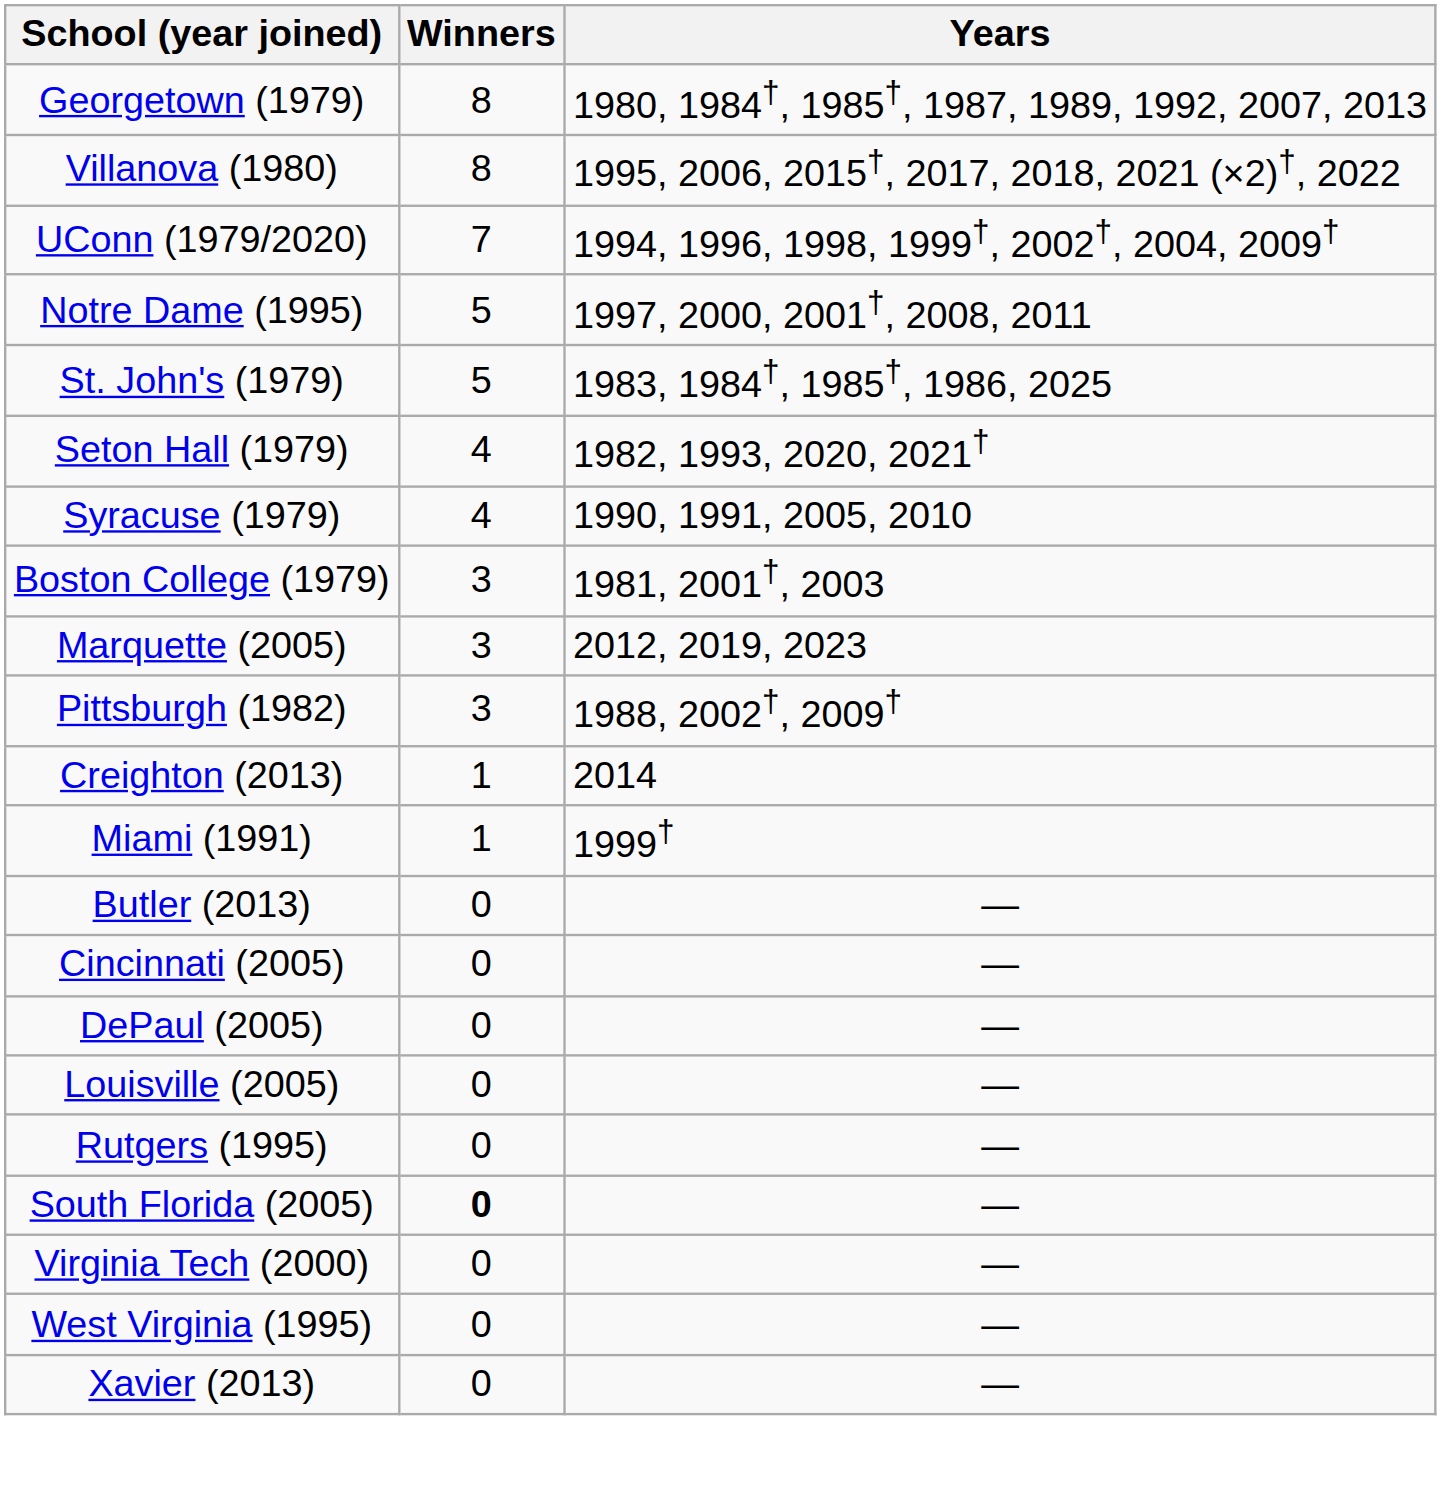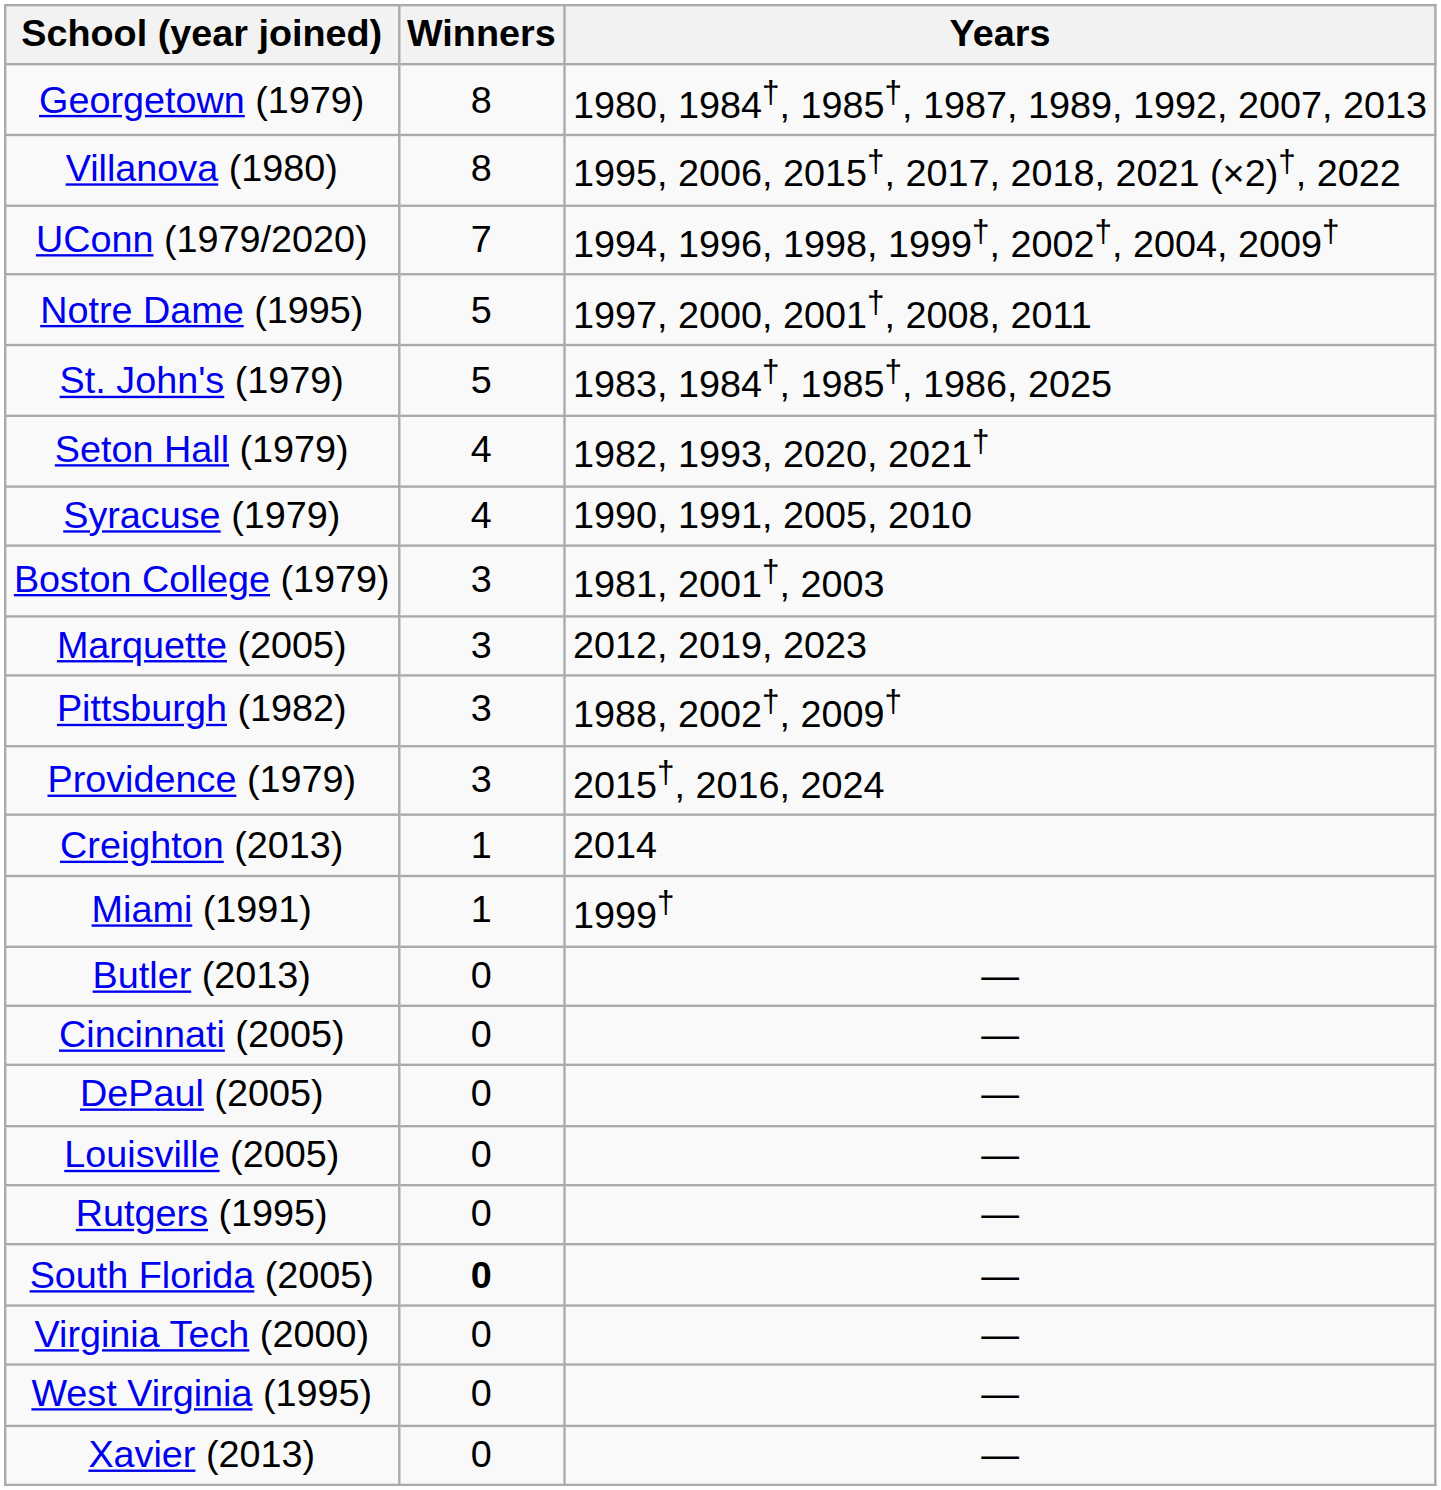 <table class="wikitable sortable">
 <tr>
 <th>School (year joined)</th>
 <th>Winners</th>
 <th class="unsortable">Years</th>
 </tr>
 <tr align=center>
 <td><a href='#'>Georgetown</a> (1979)</td>
 <td>8</td>
 <td align=left>1980, 1984<sup>†</sup>, 1985<sup>†</sup>, 1987, 1989, 1992, 2007, 2013</td>
 </tr>
 <tr align=center>
 <td><a href='#'>Villanova</a> (1980)</td>
 <td>8</td>
 <td align=left>1995, 2006, 2015<sup>†</sup>, 2017, 2018, 2021 (×2)<sup>†</sup>, 2022</td>
 </tr>
 <tr align=center>
 <td><a href='#'>UConn</a> (1979/2020)</td>
 <td>7</td>
 <td align=left>1994, 1996, 1998, 1999<sup>†</sup>, 2002<sup>†</sup>, 2004, 2009<sup>†</sup></td>
 </tr>
 <tr align=center>
 <td><a href='#'>Notre Dame</a> (1995)</td>
 <td>5</td>
 <td align=left>1997, 2000, 2001<sup>†</sup>, 2008, 2011</td>
 </tr>
 <tr align="center">
 <td><a href='#'>St. John's</a> (1979)</td>
 <td>5</td>
 <td align="left">1983, 1984<sup>†</sup>, 1985<sup>†</sup>, 1986, 2025</td>
 </tr>
 <tr align=center>
 <td><a href='#'>Seton Hall</a> (1979)</td>
 <td>4</td>
 <td align=left>1982, 1993, 2020, 2021<sup>†</sup></td>
 </tr>
 <tr align=center>
 <td><a href='#'>Syracuse</a> (1979)</td>
 <td>4</td>
 <td align=left>1990, 1991, 2005, 2010</td>
 </tr>
 <tr align=center>
 <td><a href='#'>Boston College</a> (1979)</td>
 <td>3</td>
 <td align=left>1981, 2001<sup>†</sup>, 2003</td>
 </tr>
 <tr align=center>
 <td><a href='#'>Marquette</a> (2005)</td>
 <td>3</td>
 <td align=left>2012, 2019, 2023</td>
 </tr>
 <tr align=center>
 <td><a href='#'>Pittsburgh</a> (1982) </td>
 <td>3</td>
 <td align=left>1988, 2002<sup>†</sup>, 2009<sup>†</sup></td>
 </tr>
 <tr align=center>
+<td><a href='#'>Providence</a> (1979)</td>
+<td>3</td>
+<td align=left>2015<sup>†</sup>, 2016, 2024</td>
+</tr>
+<tr align=center>
 <td><a href='#'>Creighton</a> (2013)</td>
 <td>1</td>
 <td align=left>2014</td>
 </tr>
 <tr align=center>
 <td><a href='#'>Miami</a> (1991)</td>
 <td>1</td>
 <td align=left>1999<sup>†</sup></td>
 </tr>
 <tr align=center>
 <td><a href='#'>Butler</a> (2013)</td>
 <td>0</td>
 <td>—</td>
 </tr>
 <tr align=center>
 <td><a href='#'>Cincinnati</a> (2005)</td>
 <td>0</td>
 <td>—</td>
 </tr>
 <tr align=center>
 <td><a href='#'>DePaul</a> (2005)</td>
 <td>0</td>
 <td>—</td>
 </tr>
 <tr align=center>
 <td><a href='#'>Louisville</a> (2005)</td>
 <td>0</td>
 <td>—</td>
 </tr>
 <tr align=center>
 <td><a href='#'>Rutgers</a> (1995)</td>
 <td>0</td>
 <td>—</td>
 </tr>
 <tr align=center>
 <td><a href='#'>South Florida</a> (2005)</td>
 <td><strong>0</strong></td>
 <td>—</td>
 </tr>
 <tr align=center>
 <td><a href='#'>Virginia Tech</a> (2000)</td>
 <td>0</td>
 <td>—</td>
 </tr>
 <tr align=center>
 <td><a href='#'>West Virginia</a> (1995)</td>
 <td>0</td>
 <td>—</td>
 </tr>
 <tr align=center>
 <td><a href='#'>Xavier</a> (2013)</td>
 <td>0</td>
 <td>—</td>
 </tr>
 </table>
